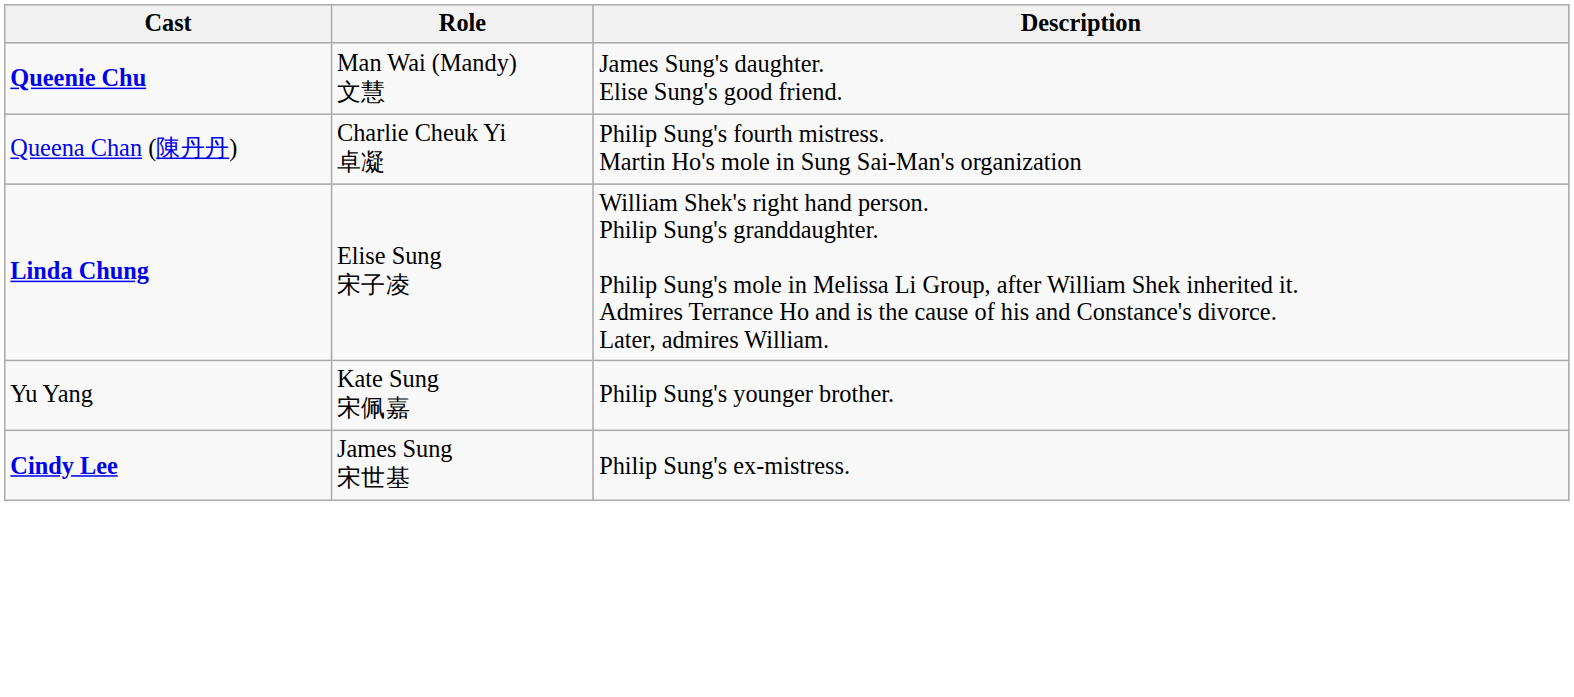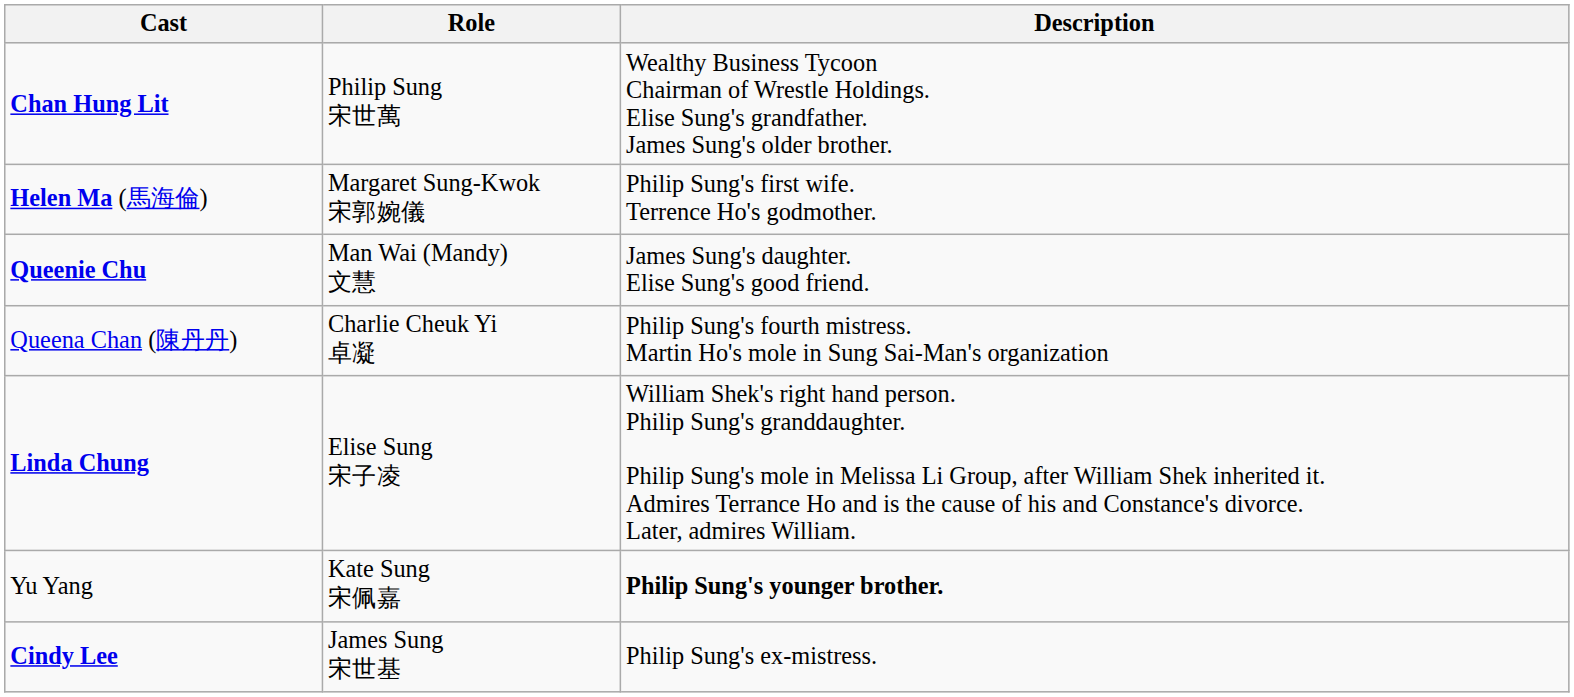 <table class="wikitable" width="65%">
 <tr>
 <th>Cast</th>
 <th>Role</th>
 <th>Description</th>
+</tr>
+<tr>
+<td><strong><a href='#'>Chan Hung Lit</a></strong></td>
+<td>Philip Sung <br> 宋世萬</td>
+<td>Wealthy Business Tycoon<br>Chairman of Wrestle Holdings.<br>Elise Sung's grandfather. <br> James Sung's older brother.</td>
+</tr>
+<tr>
+<td><strong><a href='#'>Helen Ma</a></strong> (<a href='#'>馬海倫</a>)</td>
+<td>Margaret Sung-Kwok <br> 宋郭婉儀</td>
+<td>Philip Sung's first wife. <br> Terrence Ho's godmother.</td>
 </tr>
 <tr>
 <td><strong><a href='#'>Queenie Chu</a></strong></td>
 <td>Man Wai (Mandy) <br> 文慧</td>
 <td>James Sung's daughter. <br> Elise Sung's good friend.</td>
 </tr>
 <tr>
 <td><a href='#'>Queena Chan</a> (<a href='#'>陳丹丹</a>)</td>
 <td>Charlie Cheuk Yi <br> 卓凝</td>
 <td>Philip Sung's fourth mistress.<br>Martin Ho's mole in Sung Sai-Man's organization</td>
 </tr>
 <tr>
 <td><strong><a href='#'>Linda Chung</a></strong></td>
 <td>Elise Sung <br> 宋子凌</td>
 <td>William Shek's right hand person. <br> Philip Sung's granddaughter. <br><br>Philip Sung's mole in Melissa Li Group, after William Shek inherited it. <br> Admires Terrance Ho and is the cause of his and Constance's divorce. <br> Later, admires William.</td>
 </tr>
 <tr>
 <td>Yu Yang</td>
 <td>Kate Sung<br> 宋佩嘉</td>
-<td>Philip Sung's younger brother.</td>
+<td><strong>Philip Sung's younger brother.</strong></td>
 </tr>
 <tr>
 <td><strong><a href='#'>Cindy Lee</a></strong></td>
 <td>James Sung<br> 宋世基</td>
 <td>Philip Sung's ex-mistress.</td>
 </tr>
 </table>
